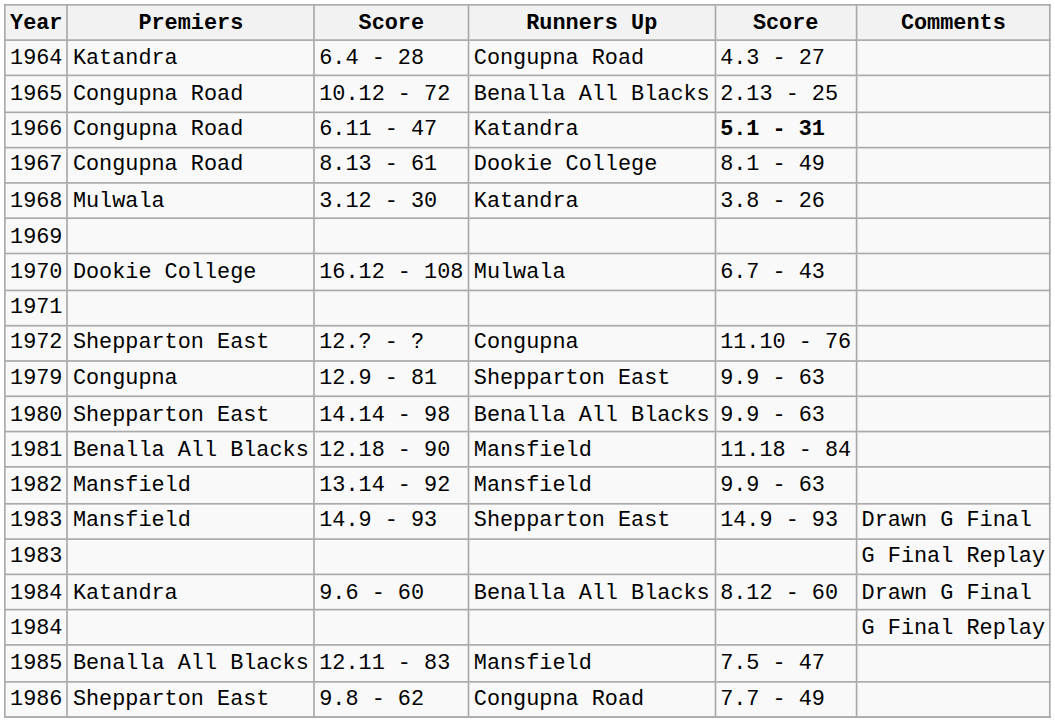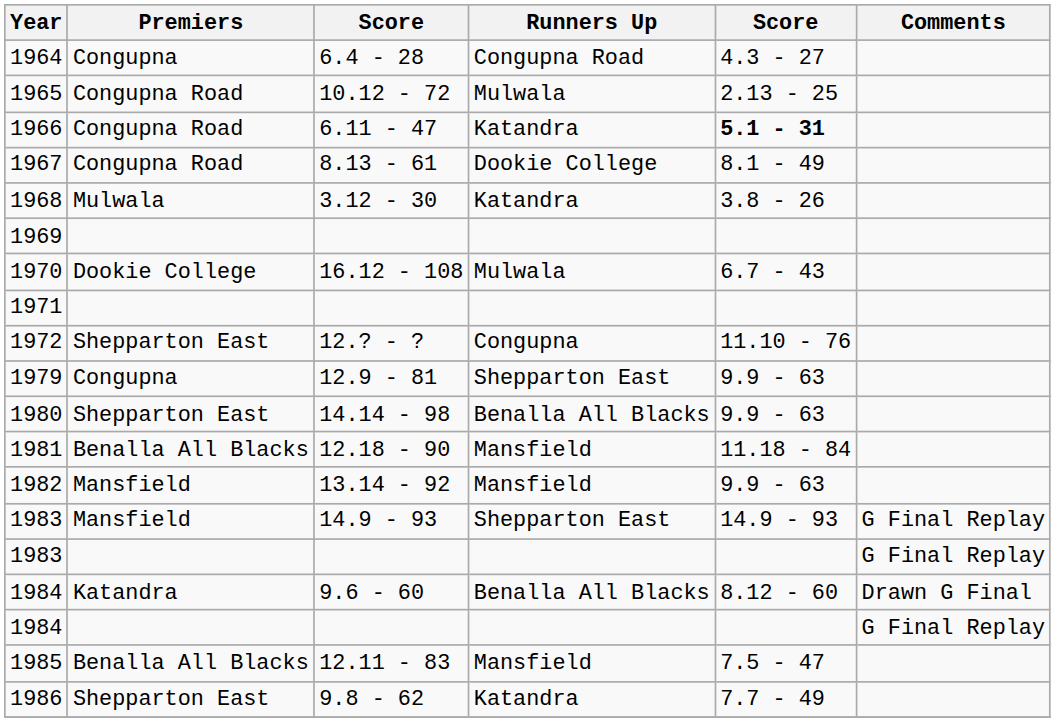 <table class="wikitable sortable">
 <tr>
 <th>Year</th>
 <th><span><strong>Premiers</strong></span></th>
 <th>Score</th>
 <th>Runners Up</th>
 <th>Score</th>
 <th>Comments</th>
 </tr>
 <tr>
 <td>1964</td>
-<td>Katandra</td>
+<td>Congupna</td>
 <td>6.4 - 28</td>
 <td>Congupna Road</td>
 <td>4.3 - 27</td>
 <td></td>
 </tr>
 <tr>
 <td>1965</td>
 <td>Congupna Road</td>
 <td>10.12 - 72</td>
-<td>Benalla All Blacks</td>
+<td>Mulwala</td>
 <td>2.13 - 25</td>
 <td></td>
 </tr>
 <tr>
 <td>1966</td>
 <td>Congupna Road</td>
 <td>6.11 - 47</td>
 <td>Katandra</td>
 <td><strong>5.1 - 31</strong></td>
 <td></td>
 </tr>
 <tr>
 <td>1967</td>
 <td>Congupna Road</td>
 <td>8.13 - 61</td>
 <td>Dookie College</td>
 <td>8.1 - 49</td>
 <td></td>
 </tr>
 <tr>
 <td>1968</td>
 <td>Mulwala</td>
 <td>3.12 - 30</td>
 <td>Katandra</td>
 <td>3.8 - 26</td>
 <td></td>
 </tr>
 <tr>
 <td>1969</td>
 <td></td>
 <td></td>
 <td></td>
 <td></td>
 <td></td>
 </tr>
 <tr>
 <td>1970</td>
 <td>Dookie College</td>
 <td>16.12 - 108</td>
 <td>Mulwala</td>
 <td>6.7 - 43</td>
 <td></td>
 </tr>
 <tr>
 <td>1971</td>
 <td></td>
 <td></td>
 <td></td>
 <td></td>
 <td></td>
 </tr>
 <tr>
 <td>1972</td>
 <td>Shepparton East</td>
 <td>12.? - ?</td>
 <td>Congupna</td>
 <td>11.10 - 76</td>
 <td></td>
 </tr>
 <tr>
 <td>1979</td>
 <td>Congupna</td>
 <td>12.9 - 81</td>
 <td>Shepparton East</td>
 <td>9.9 - 63</td>
 <td></td>
 </tr>
 <tr>
 <td>1980</td>
 <td>Shepparton East</td>
 <td>14.14 - 98</td>
 <td>Benalla All Blacks</td>
 <td>9.9 - 63</td>
 <td></td>
 </tr>
 <tr>
 <td>1981</td>
 <td>Benalla All Blacks</td>
 <td>12.18 - 90</td>
 <td>Mansfield</td>
 <td>11.18 - 84</td>
 <td></td>
 </tr>
 <tr>
 <td>1982</td>
 <td>Mansfield</td>
 <td>13.14 - 92</td>
 <td>Mansfield</td>
 <td>9.9 - 63</td>
 <td></td>
 </tr>
 <tr>
 <td>1983</td>
 <td>Mansfield</td>
 <td>14.9 - 93</td>
 <td>Shepparton East</td>
 <td>14.9 - 93</td>
-<td>Drawn G Final</td>
+<td>G Final Replay</td>
 </tr>
 <tr>
 <td>1983</td>
 <td></td>
 <td></td>
 <td></td>
 <td></td>
 <td>G Final Replay</td>
 </tr>
 <tr>
 <td>1984</td>
 <td>Katandra</td>
 <td>9.6 - 60</td>
 <td>Benalla All Blacks</td>
 <td>8.12 - 60</td>
 <td>Drawn G Final</td>
 </tr>
 <tr>
 <td>1984</td>
 <td></td>
 <td></td>
 <td></td>
 <td></td>
 <td>G Final Replay</td>
 </tr>
 <tr>
 <td>1985</td>
 <td>Benalla All Blacks</td>
 <td>12.11 - 83</td>
 <td>Mansfield</td>
 <td>7.5 - 47</td>
 <td></td>
 </tr>
 <tr>
 <td>1986</td>
 <td>Shepparton East</td>
 <td>9.8 - 62</td>
-<td>Congupna Road</td>
+<td>Katandra</td>
 <td>7.7 - 49</td>
 <td></td>
 </tr>
 <tr>
 </tr>
 </table>
